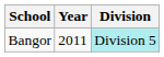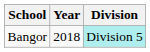 <table class="wikitable">
 <tr>
 <th>School</th>
 <th>Year</th>
 <th>Division</th>
 </tr>
 <tr>
 <td>Bangor</td>
-<td>2011</td>
+<td>2018</td>
 <td style="background: paleturquoise;">Division 5</td>
 </tr>
 </table>
